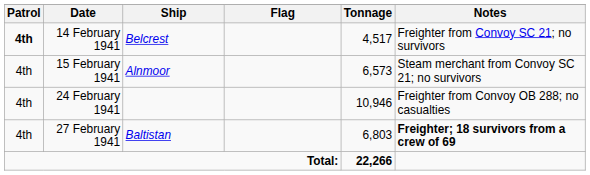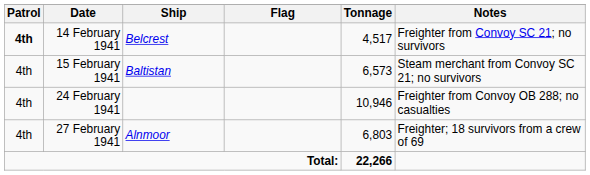 <table class="wikitable sortable">
 <tr>
 </tr>
 <tr>
 <th width="20px">Patrol</th>
 <th width="100px">Date</th>
 <th width="130px">Ship</th>
 <th width="150px">Flag</th>
 <th width="20px">Tonnage</th>
 <th width="250px">Notes</th>
 </tr>
 <tr>
 <td align="center"><strong>4th</strong></td>
 <td align="right">14 February 1941</td>
 <td align="left"><em><a href='#'>Belcrest</a></em></td>
 <td align="left"></td>
 <td align="right">4,517</td>
 <td align="left">Freighter from <a href='#'>Convoy SC 21</a>; no survivors</td>
 </tr>
 <tr>
 <td align="center">4th</td>
 <td align="right">15 February 1941</td>
-<td align="left"><em><a href='#'>Alnmoor</a></em></td>
+<td align="left"><em><a href='#'>Baltistan</a></em></td>
 <td align="left"></td>
 <td align="right">6,573</td>
 <td align="left">Steam merchant from Convoy SC 21; no survivors</td>
 </tr>
 <tr>
 <td align="center">4th</td>
 <td align="right">24 February 1941</td>
 <td align="left"></td>
 <td align="left"></td>
 <td align="right">10,946</td>
 <td align="left">Freighter from Convoy OB 288; no casualties</td>
 </tr>
 <tr>
 <td align="center">4th</td>
 <td align="right">27 February 1941</td>
-<td align="left"><em><a href='#'>Baltistan</a></em></td>
+<td align="left"><em><a href='#'>Alnmoor</a></em></td>
 <td align="left"></td>
 <td align="right">6,803</td>
-<td align="left"><strong>Freighter; 18 survivors from a crew of 69</strong></td>
+<td align="left">Freighter; 18 survivors from a crew of 69</td>
 </tr>
 <tr>
 <td colspan=4 align=right><strong>Total:</strong></td>
 <td align="right"><strong>22,266</strong></td>
 <td></td>
 </tr>
 </table>
